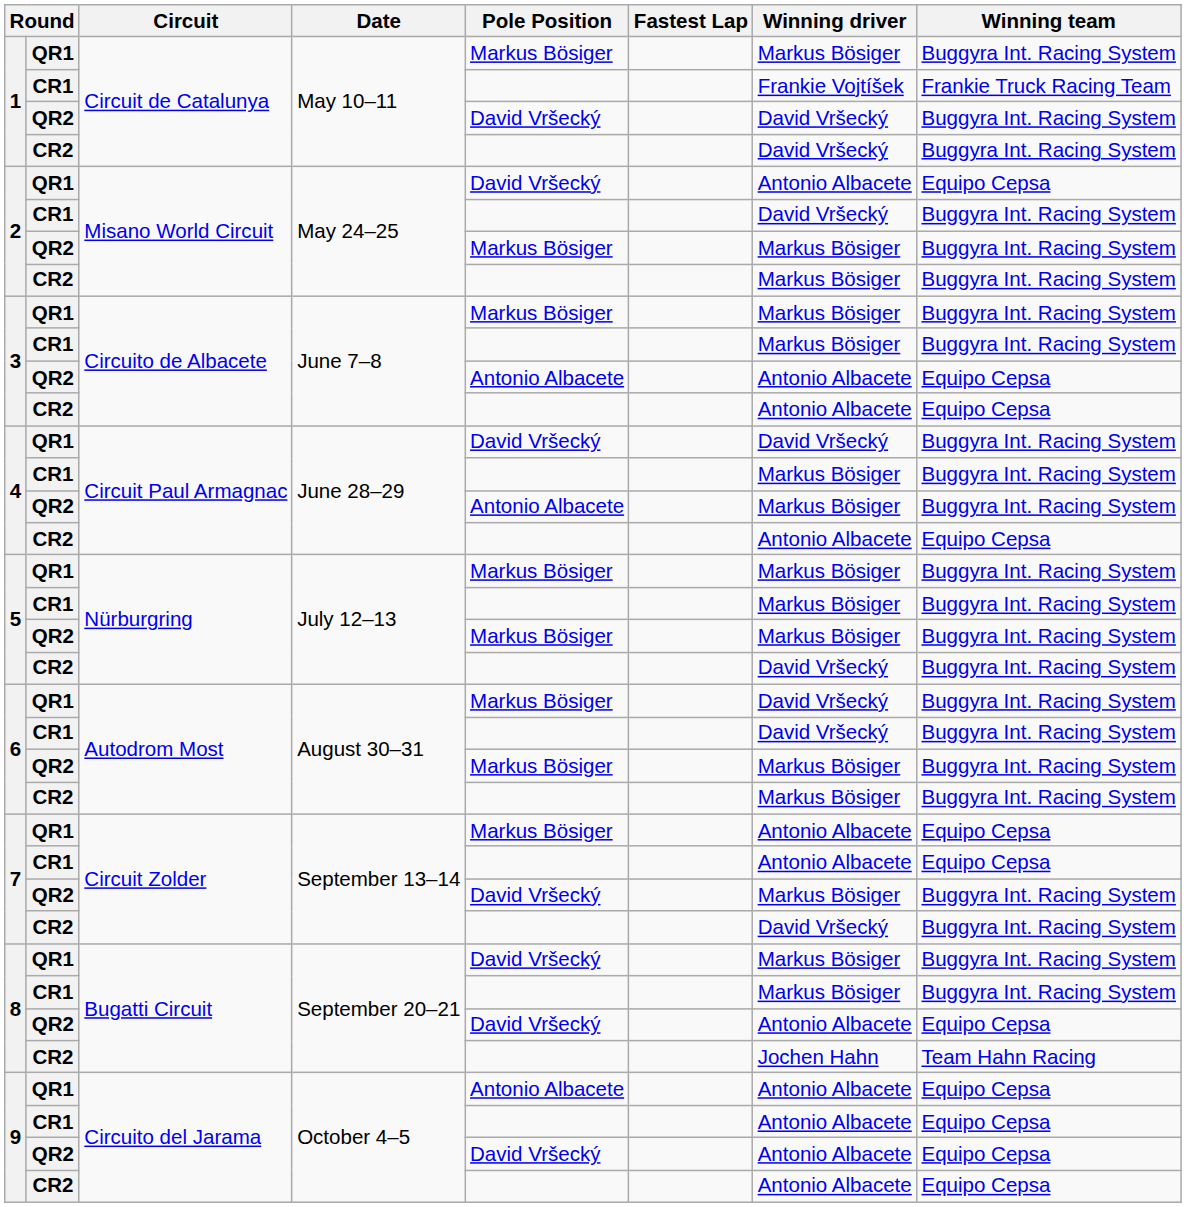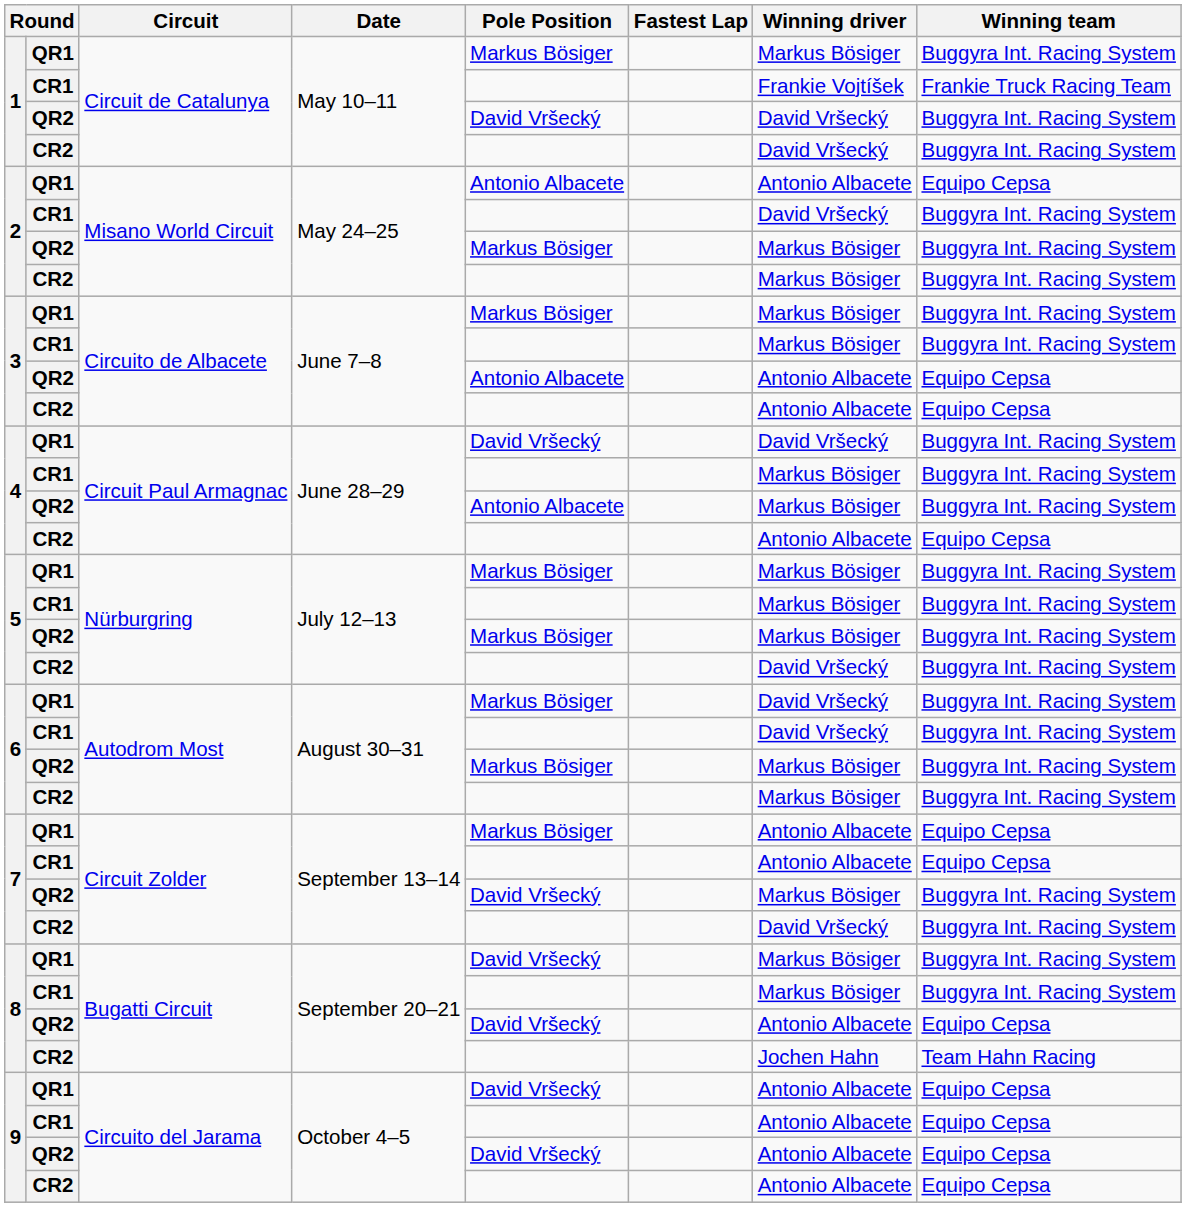 <table class="wikitable" style="font-size: 85%">
 <tr>
 <th colspan=2>Round</th>
 <th>Circuit</th>
 <th>Date</th>
 <th>Pole Position</th>
 <th>Fastest Lap</th>
 <th>Winning driver</th>
 <th>Winning team</th>
 </tr>
 <tr>
 <th rowspan=4>1</th>
 <th>QR1</th>
 <td rowspan=4> <a href='#'>Circuit de Catalunya</a></td>
 <td rowspan=4>May 10–11</td>
 <td> <a href='#'>Markus Bösiger</a></td>
 <td></td>
 <td> <a href='#'>Markus Bösiger</a></td>
 <td> <a href='#'>Buggyra Int. Racing System</a></td>
 </tr>
 <tr>
 <th>CR1</th>
 <td></td>
 <td></td>
 <td> <a href='#'>Frankie Vojtíšek</a></td>
 <td> <a href='#'>Frankie Truck Racing Team</a></td>
 </tr>
 <tr>
 <th>QR2</th>
 <td> <a href='#'>David Vršecký</a></td>
 <td></td>
 <td> <a href='#'>David Vršecký</a></td>
 <td> <a href='#'>Buggyra Int. Racing System</a></td>
 </tr>
 <tr>
 <th>CR2</th>
 <td></td>
 <td></td>
 <td> <a href='#'>David Vršecký</a></td>
 <td> <a href='#'>Buggyra Int. Racing System</a></td>
 </tr>
 <tr>
 <th rowspan=4>2</th>
 <th>QR1</th>
 <td rowspan=4> <a href='#'>Misano World Circuit</a></td>
 <td rowspan=4>May 24–25</td>
-<td> <a href='#'>David Vršecký</a></td>
+<td> <a href='#'>Antonio Albacete</a></td>
 <td></td>
 <td> <a href='#'>Antonio Albacete</a></td>
 <td> <a href='#'>Equipo Cepsa</a></td>
 </tr>
 <tr>
 <th>CR1</th>
 <td></td>
 <td></td>
 <td> <a href='#'>David Vršecký</a></td>
 <td> <a href='#'>Buggyra Int. Racing System</a></td>
 </tr>
 <tr>
 <th>QR2</th>
 <td> <a href='#'>Markus Bösiger</a></td>
 <td></td>
 <td> <a href='#'>Markus Bösiger</a></td>
 <td> <a href='#'>Buggyra Int. Racing System</a></td>
 </tr>
 <tr>
 <th>CR2</th>
 <td></td>
 <td></td>
 <td> <a href='#'>Markus Bösiger</a></td>
 <td> <a href='#'>Buggyra Int. Racing System</a></td>
 </tr>
 <tr>
 <th rowspan=4>3</th>
 <th>QR1</th>
 <td rowspan=4> <a href='#'>Circuito de Albacete</a></td>
 <td rowspan=4>June 7–8</td>
 <td> <a href='#'>Markus Bösiger</a></td>
 <td></td>
 <td> <a href='#'>Markus Bösiger</a></td>
 <td> <a href='#'>Buggyra Int. Racing System</a></td>
 </tr>
 <tr>
 <th>CR1</th>
 <td></td>
 <td></td>
 <td> <a href='#'>Markus Bösiger</a></td>
 <td> <a href='#'>Buggyra Int. Racing System</a></td>
 </tr>
 <tr>
 <th>QR2</th>
 <td> <a href='#'>Antonio Albacete</a></td>
 <td></td>
 <td> <a href='#'>Antonio Albacete</a></td>
 <td> <a href='#'>Equipo Cepsa</a></td>
 </tr>
 <tr>
 <th>CR2</th>
 <td></td>
 <td></td>
 <td> <a href='#'>Antonio Albacete</a></td>
 <td> <a href='#'>Equipo Cepsa</a></td>
 </tr>
 <tr>
 <th rowspan=4>4</th>
 <th>QR1</th>
 <td rowspan=4> <a href='#'>Circuit Paul Armagnac</a></td>
 <td rowspan=4>June 28–29</td>
 <td> <a href='#'>David Vršecký</a></td>
 <td></td>
 <td> <a href='#'>David Vršecký</a></td>
 <td> <a href='#'>Buggyra Int. Racing System</a></td>
 </tr>
 <tr>
 <th>CR1</th>
 <td></td>
 <td></td>
 <td> <a href='#'>Markus Bösiger</a></td>
 <td> <a href='#'>Buggyra Int. Racing System</a></td>
 </tr>
 <tr>
 <th>QR2</th>
 <td> <a href='#'>Antonio Albacete</a></td>
 <td></td>
 <td> <a href='#'>Markus Bösiger</a></td>
 <td> <a href='#'>Buggyra Int. Racing System</a></td>
 </tr>
 <tr>
 <th>CR2</th>
 <td></td>
 <td></td>
 <td> <a href='#'>Antonio Albacete</a></td>
 <td> <a href='#'>Equipo Cepsa</a></td>
 </tr>
 <tr>
 <th rowspan=4>5</th>
 <th>QR1</th>
 <td rowspan=4> <a href='#'>Nürburgring</a></td>
 <td rowspan=4>July 12–13</td>
 <td> <a href='#'>Markus Bösiger</a></td>
 <td></td>
 <td> <a href='#'>Markus Bösiger</a></td>
 <td> <a href='#'>Buggyra Int. Racing System</a></td>
 </tr>
 <tr>
 <th>CR1</th>
 <td></td>
 <td></td>
 <td> <a href='#'>Markus Bösiger</a></td>
 <td> <a href='#'>Buggyra Int. Racing System</a></td>
 </tr>
 <tr>
 <th>QR2</th>
 <td> <a href='#'>Markus Bösiger</a></td>
 <td></td>
 <td> <a href='#'>Markus Bösiger</a></td>
 <td> <a href='#'>Buggyra Int. Racing System</a></td>
 </tr>
 <tr>
 <th>CR2</th>
 <td></td>
 <td></td>
 <td> <a href='#'>David Vršecký</a></td>
 <td> <a href='#'>Buggyra Int. Racing System</a></td>
 </tr>
 <tr>
 <th rowspan=4>6</th>
 <th>QR1</th>
 <td rowspan=4> <a href='#'>Autodrom Most</a></td>
 <td rowspan=4>August 30–31</td>
 <td> <a href='#'>Markus Bösiger</a></td>
 <td></td>
 <td> <a href='#'>David Vršecký</a></td>
 <td> <a href='#'>Buggyra Int. Racing System</a></td>
 </tr>
 <tr>
 <th>CR1</th>
 <td></td>
 <td></td>
 <td> <a href='#'>David Vršecký</a></td>
 <td> <a href='#'>Buggyra Int. Racing System</a></td>
 </tr>
 <tr>
 <th>QR2</th>
 <td> <a href='#'>Markus Bösiger</a></td>
 <td></td>
 <td> <a href='#'>Markus Bösiger</a></td>
 <td> <a href='#'>Buggyra Int. Racing System</a></td>
 </tr>
 <tr>
 <th>CR2</th>
 <td></td>
 <td></td>
 <td> <a href='#'>Markus Bösiger</a></td>
 <td> <a href='#'>Buggyra Int. Racing System</a></td>
 </tr>
 <tr>
 <th rowspan=4>7</th>
 <th>QR1</th>
 <td rowspan=4> <a href='#'>Circuit Zolder</a></td>
 <td rowspan=4>September 13–14</td>
 <td> <a href='#'>Markus Bösiger</a></td>
 <td></td>
 <td> <a href='#'>Antonio Albacete</a></td>
 <td> <a href='#'>Equipo Cepsa</a></td>
 </tr>
 <tr>
 <th>CR1</th>
 <td></td>
 <td></td>
 <td> <a href='#'>Antonio Albacete</a></td>
 <td> <a href='#'>Equipo Cepsa</a></td>
 </tr>
 <tr>
 <th>QR2</th>
 <td> <a href='#'>David Vršecký</a></td>
 <td></td>
 <td> <a href='#'>Markus Bösiger</a></td>
 <td> <a href='#'>Buggyra Int. Racing System</a></td>
 </tr>
 <tr>
 <th>CR2</th>
 <td></td>
 <td></td>
 <td> <a href='#'>David Vršecký</a></td>
 <td> <a href='#'>Buggyra Int. Racing System</a></td>
 </tr>
 <tr>
 <th rowspan=4>8</th>
 <th>QR1</th>
 <td rowspan=4> <a href='#'>Bugatti Circuit</a></td>
 <td rowspan=4>September 20–21</td>
 <td> <a href='#'>David Vršecký</a></td>
 <td></td>
 <td> <a href='#'>Markus Bösiger</a></td>
 <td> <a href='#'>Buggyra Int. Racing System</a></td>
 </tr>
 <tr>
 <th>CR1</th>
 <td></td>
 <td></td>
 <td> <a href='#'>Markus Bösiger</a></td>
 <td> <a href='#'>Buggyra Int. Racing System</a></td>
 </tr>
 <tr>
 <th>QR2</th>
 <td> <a href='#'>David Vršecký</a></td>
 <td></td>
 <td> <a href='#'>Antonio Albacete</a></td>
 <td> <a href='#'>Equipo Cepsa</a></td>
 </tr>
 <tr>
 <th>CR2</th>
 <td></td>
 <td></td>
 <td> <a href='#'>Jochen Hahn</a></td>
 <td> <a href='#'>Team Hahn Racing</a></td>
 </tr>
 <tr>
 <th rowspan=4>9</th>
 <th>QR1</th>
 <td rowspan=4> <a href='#'>Circuito del Jarama</a></td>
 <td rowspan=4>October 4–5</td>
-<td> <a href='#'>Antonio Albacete</a></td>
+<td> <a href='#'>David Vršecký</a></td>
 <td></td>
 <td> <a href='#'>Antonio Albacete</a></td>
 <td> <a href='#'>Equipo Cepsa</a></td>
 </tr>
 <tr>
 <th>CR1</th>
 <td></td>
 <td></td>
 <td> <a href='#'>Antonio Albacete</a></td>
 <td> <a href='#'>Equipo Cepsa</a></td>
 </tr>
 <tr>
 <th>QR2</th>
 <td> <a href='#'>David Vršecký</a></td>
 <td></td>
 <td> <a href='#'>Antonio Albacete</a></td>
 <td> <a href='#'>Equipo Cepsa</a></td>
 </tr>
 <tr>
 <th>CR2</th>
 <td></td>
 <td></td>
 <td> <a href='#'>Antonio Albacete</a></td>
 <td> <a href='#'>Equipo Cepsa</a></td>
 </tr>
 </table>
